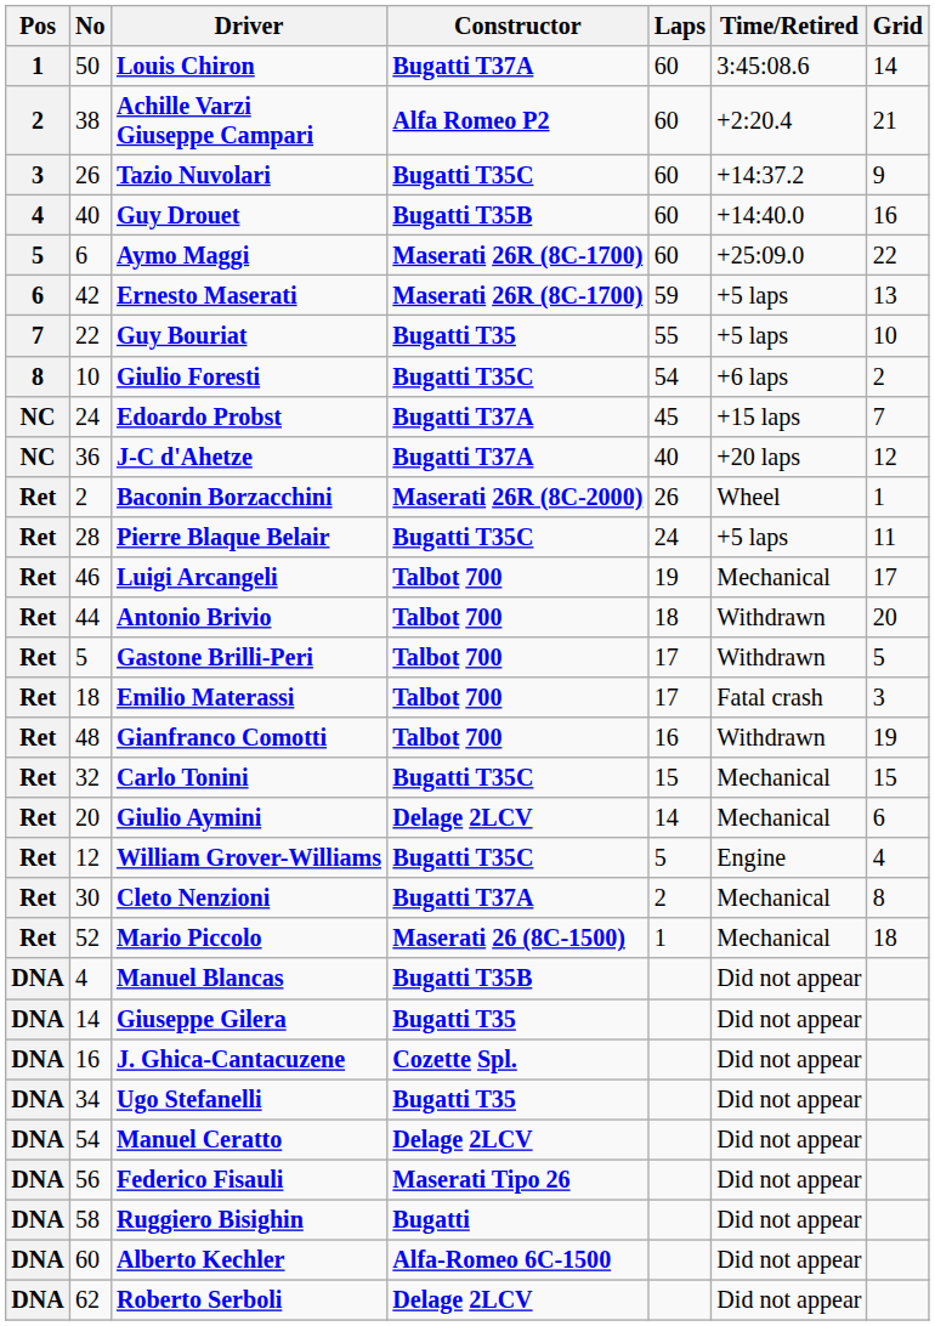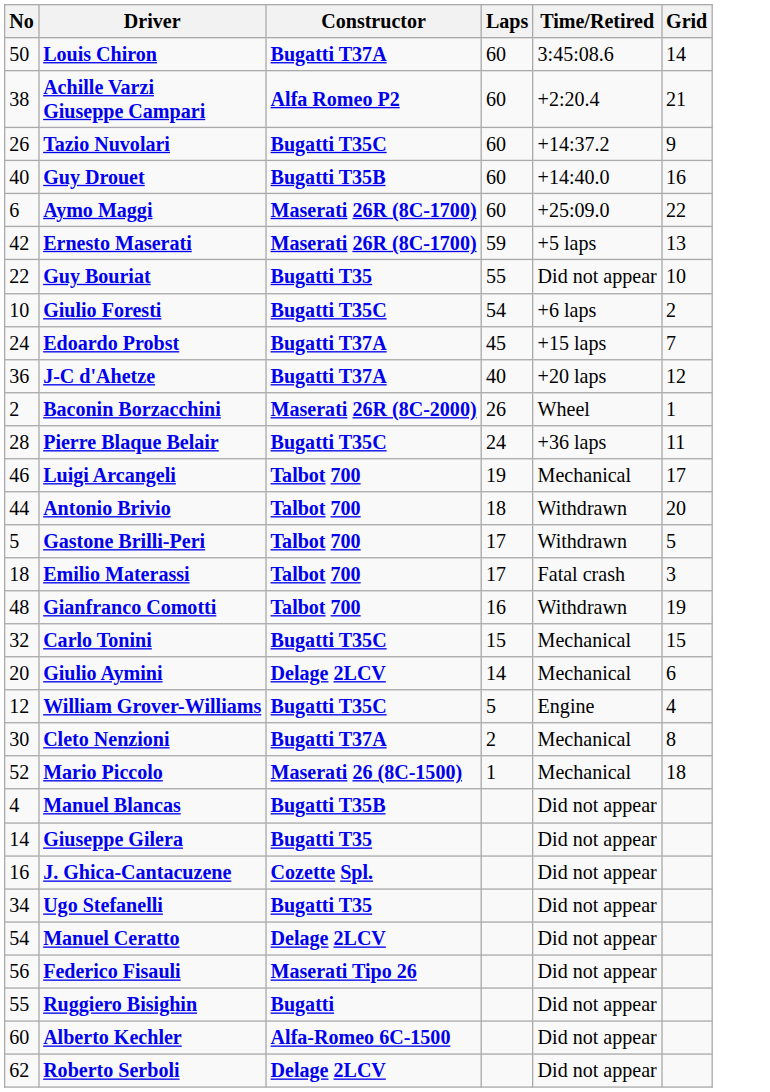 <table class="wikitable" style="font-size:95%;">
 <tr>
-<th>Pos</th>
 <th>No</th>
 <th>Driver</th>
 <th>Constructor</th>
 <th>Laps</th>
 <th>Time/Retired</th>
 <th>Grid</th>
 </tr>
 <tr>
-<th>1</th>
 <td>50</td>
 <td> <strong><a href='#'>Louis Chiron</a></strong></td>
 <td><strong><a href='#'>Bugatti T37A</a></strong></td>
 <td>60</td>
 <td>3:45:08.6</td>
 <td>14</td>
 </tr>
 <tr>
-<th>2</th>
 <td>38</td>
 <td> <strong><a href='#'>Achille Varzi</a></strong><br> <strong><a href='#'>Giuseppe Campari</a></strong></td>
 <td><strong><a href='#'>Alfa Romeo P2</a></strong></td>
 <td>60</td>
 <td>+2:20.4</td>
 <td>21</td>
 </tr>
 <tr>
-<th>3</th>
 <td>26</td>
 <td> <strong><a href='#'>Tazio Nuvolari</a></strong></td>
 <td><strong><a href='#'>Bugatti T35C</a></strong></td>
 <td>60</td>
 <td>+14:37.2</td>
 <td>9</td>
 </tr>
 <tr>
-<th>4</th>
 <td>40</td>
 <td> <strong><a href='#'>Guy Drouet</a></strong></td>
 <td><strong><a href='#'>Bugatti T35B</a></strong></td>
 <td>60</td>
 <td>+14:40.0</td>
 <td>16</td>
 </tr>
 <tr>
-<th>5</th>
 <td>6</td>
 <td> <strong><a href='#'>Aymo Maggi</a></strong></td>
 <td><strong><a href='#'>Maserati</a> <a href='#'>26R (8C-1700)</a></strong></td>
 <td>60</td>
 <td>+25:09.0</td>
 <td>22</td>
 </tr>
 <tr>
-<th>6</th>
 <td>42</td>
 <td> <strong><a href='#'>Ernesto Maserati</a></strong></td>
 <td><strong><a href='#'>Maserati</a> <a href='#'>26R (8C-1700)</a></strong></td>
 <td>59</td>
 <td>+5 laps</td>
 <td>13</td>
 </tr>
 <tr>
-<th>7</th>
 <td>22</td>
 <td> <strong><a href='#'>Guy Bouriat</a></strong></td>
 <td><strong><a href='#'>Bugatti T35</a></strong></td>
 <td>55</td>
-<td>+5 laps</td>
+<td>Did not appear</td>
 <td>10</td>
 </tr>
 <tr>
-<th>8</th>
 <td>10</td>
 <td> <strong><a href='#'>Giulio Foresti</a></strong></td>
 <td><strong><a href='#'>Bugatti T35C</a></strong></td>
 <td>54</td>
 <td>+6 laps</td>
 <td>2</td>
 </tr>
 <tr>
-<th>NC</th>
 <td>24</td>
 <td> <strong><a href='#'>Edoardo Probst</a></strong></td>
 <td><strong><a href='#'>Bugatti T37A</a></strong></td>
 <td>45</td>
 <td>+15 laps</td>
 <td>7</td>
 </tr>
 <tr>
-<th>NC</th>
 <td>36</td>
 <td><strong> <a href='#'>J-C d'Ahetze</a></strong></td>
 <td><strong><a href='#'>Bugatti T37A</a></strong></td>
 <td>40</td>
 <td>+20 laps</td>
 <td>12</td>
 </tr>
 <tr>
-<th>Ret</th>
 <td>2</td>
 <td> <strong><a href='#'>Baconin Borzacchini</a></strong></td>
 <td><strong><a href='#'>Maserati</a> <a href='#'>26R (8C-2000)</a></strong></td>
 <td>26</td>
 <td>Wheel</td>
 <td>1</td>
 </tr>
 <tr>
-<th>Ret</th>
 <td>28</td>
 <td> <strong><a href='#'>Pierre Blaque Belair</a></strong></td>
 <td><strong><a href='#'>Bugatti T35C</a></strong></td>
 <td>24</td>
-<td>+5 laps</td>
+<td>+36 laps</td>
 <td>11</td>
 </tr>
 <tr>
-<th>Ret</th>
 <td>46</td>
 <td> <strong><a href='#'>Luigi Arcangeli</a></strong></td>
 <td><strong><a href='#'>Talbot</a> <a href='#'>700</a></strong></td>
 <td>19</td>
 <td>Mechanical</td>
 <td>17</td>
 </tr>
 <tr>
-<th>Ret</th>
 <td>44</td>
 <td> <strong><a href='#'>Antonio Brivio</a></strong></td>
 <td><strong><a href='#'>Talbot</a> <a href='#'>700</a></strong></td>
 <td>18</td>
 <td>Withdrawn</td>
 <td>20</td>
 </tr>
 <tr>
-<th>Ret</th>
 <td>5</td>
 <td> <strong><a href='#'>Gastone Brilli-Peri</a></strong></td>
 <td><strong><a href='#'>Talbot</a> <a href='#'>700</a></strong></td>
 <td>17</td>
 <td>Withdrawn</td>
 <td>5</td>
 </tr>
 <tr>
-<th>Ret</th>
 <td>18</td>
 <td> <strong><a href='#'>Emilio Materassi</a></strong></td>
 <td><strong><a href='#'>Talbot</a> <a href='#'>700</a></strong></td>
 <td>17</td>
 <td>Fatal crash</td>
 <td>3</td>
 </tr>
 <tr>
-<th>Ret</th>
 <td>48</td>
 <td> <strong><a href='#'>Gianfranco Comotti</a></strong></td>
 <td><strong><a href='#'>Talbot</a> <a href='#'>700</a></strong></td>
 <td>16</td>
 <td>Withdrawn</td>
 <td>19</td>
 </tr>
 <tr>
-<th>Ret</th>
 <td>32</td>
 <td> <strong><a href='#'>Carlo Tonini</a></strong></td>
 <td><strong><a href='#'>Bugatti T35C</a></strong></td>
 <td>15</td>
 <td>Mechanical</td>
 <td>15</td>
 </tr>
 <tr>
-<th>Ret</th>
 <td>20</td>
 <td> <strong><a href='#'>Giulio Aymini</a></strong></td>
 <td><strong><a href='#'>Delage</a> <a href='#'>2LCV</a></strong></td>
 <td>14</td>
 <td>Mechanical</td>
 <td>6</td>
 </tr>
 <tr>
-<th>Ret</th>
 <td>12</td>
 <td> <strong><a href='#'>William Grover-Williams</a></strong></td>
 <td><strong><a href='#'>Bugatti T35C</a></strong></td>
 <td>5</td>
 <td>Engine</td>
 <td>4</td>
 </tr>
 <tr>
-<th>Ret</th>
 <td>30</td>
 <td> <strong><a href='#'>Cleto Nenzioni</a></strong></td>
 <td><strong><a href='#'>Bugatti T37A</a></strong></td>
 <td>2</td>
 <td>Mechanical</td>
 <td>8</td>
 </tr>
 <tr>
-<th>Ret</th>
 <td>52</td>
 <td> <strong><a href='#'>Mario Piccolo</a></strong></td>
 <td><strong><a href='#'>Maserati</a> <a href='#'>26 (8C-1500)</a></strong></td>
 <td>1</td>
 <td>Mechanical</td>
 <td>18</td>
 </tr>
 <tr>
-<th>DNA</th>
 <td>4</td>
 <td> <strong><a href='#'>Manuel Blancas</a></strong></td>
 <td><strong><a href='#'>Bugatti T35B</a></strong></td>
 <td></td>
 <td>Did not appear</td>
 <td></td>
 </tr>
 <tr>
-<th>DNA</th>
 <td>14</td>
 <td> <strong><a href='#'>Giuseppe Gilera</a></strong></td>
 <td><strong><a href='#'>Bugatti T35</a></strong></td>
 <td></td>
 <td>Did not appear</td>
 <td></td>
 </tr>
 <tr>
-<th>DNA</th>
 <td>16</td>
 <td> <strong><a href='#'>J. Ghica-Cantacuzene</a></strong></td>
 <td><strong><a href='#'>Cozette</a> <a href='#'>Spl.</a></strong></td>
 <td></td>
 <td>Did not appear</td>
 <td></td>
 </tr>
 <tr>
-<th>DNA</th>
 <td>34</td>
 <td> <strong><a href='#'>Ugo Stefanelli</a></strong></td>
 <td><strong><a href='#'>Bugatti T35</a></strong></td>
 <td></td>
 <td>Did not appear</td>
 <td></td>
 </tr>
 <tr>
-<th>DNA</th>
 <td>54</td>
 <td> <strong><a href='#'>Manuel Ceratto</a></strong></td>
 <td><strong><a href='#'>Delage</a> <a href='#'>2LCV</a></strong></td>
 <td></td>
 <td>Did not appear</td>
 <td></td>
 </tr>
 <tr>
-<th>DNA</th>
 <td>56</td>
 <td> <strong><a href='#'>Federico Fisauli</a></strong></td>
 <td><strong><a href='#'>Maserati Tipo 26</a></strong></td>
 <td></td>
 <td>Did not appear</td>
 <td></td>
 </tr>
 <tr>
-<th>DNA</th>
-<td>58</td>
+<td>55</td>
 <td> <strong><a href='#'>Ruggiero Bisighin</a></strong></td>
 <td><strong><a href='#'>Bugatti</a></strong></td>
 <td></td>
 <td>Did not appear</td>
 <td></td>
 </tr>
 <tr>
-<th>DNA</th>
 <td>60</td>
 <td> <strong><a href='#'>Alberto Kechler</a></strong></td>
 <td><strong><a href='#'>Alfa-Romeo 6C-1500</a></strong></td>
 <td></td>
 <td>Did not appear</td>
 <td></td>
 </tr>
 <tr>
-<th>DNA</th>
 <td>62</td>
 <td> <strong><a href='#'>Roberto Serboli</a></strong></td>
 <td><strong><a href='#'>Delage</a> <a href='#'>2LCV</a></strong></td>
 <td></td>
 <td>Did not appear</td>
 <td></td>
 </tr>
 </table>
